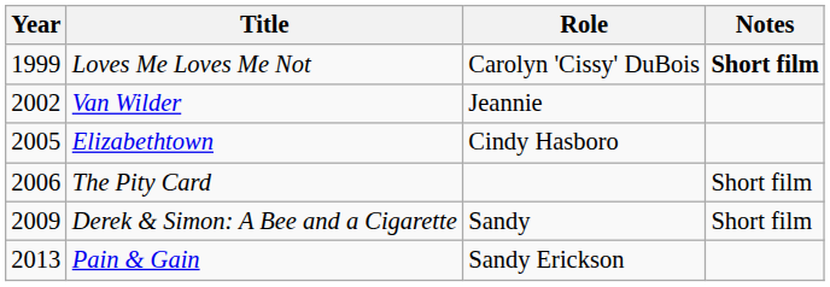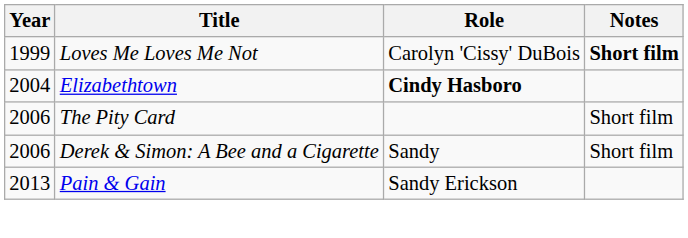 <table class="wikitable sortable">
 <tr>
 <th>Year</th>
 <th>Title</th>
 <th>Role</th>
 <th class="unsortable">Notes</th>
 </tr>
 <tr>
 <td>1999</td>
 <td><em>Loves Me Loves Me Not</em></td>
 <td>Carolyn 'Cissy' DuBois</td>
 <td><strong>Short film</strong></td>
 </tr>
 <tr>
-<td>2002</td>
-<td><em><a href='#'>Van Wilder</a></em></td>
-<td>Jeannie</td>
-<td></td>
-</tr>
-<tr>
-<td>2005</td>
+<td>2004</td>
 <td><em><a href='#'>Elizabethtown</a></em></td>
-<td>Cindy Hasboro</td>
+<td><strong>Cindy Hasboro</strong></td>
 <td></td>
 </tr>
 <tr>
 <td>2006</td>
 <td><em>The Pity Card</em></td>
 <td></td>
 <td>Short film</td>
 </tr>
 <tr>
-<td>2009</td>
+<td>2006</td>
 <td><em>Derek & Simon: A Bee and a Cigarette</em></td>
 <td>Sandy</td>
 <td>Short film</td>
 </tr>
 <tr>
 <td>2013</td>
 <td><em><a href='#'>Pain & Gain</a></em></td>
 <td>Sandy Erickson</td>
 <td></td>
 </tr>
 </table>
